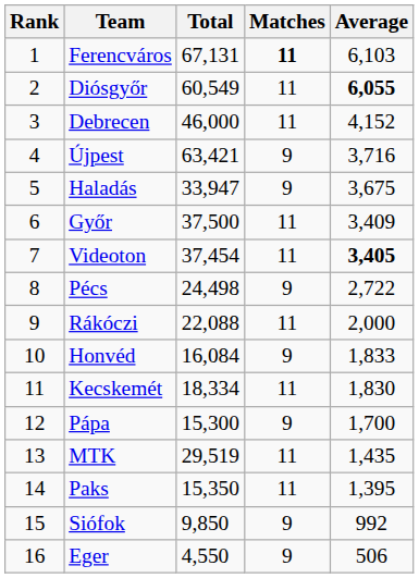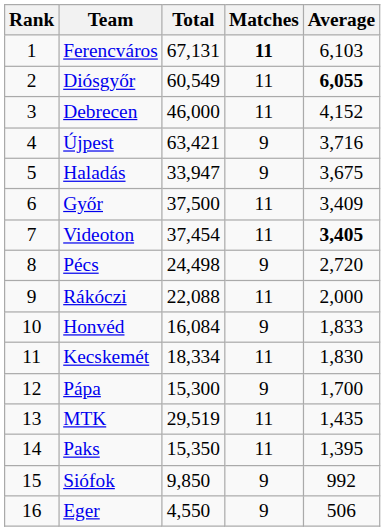 <table class="wikitable" style="text-align:center">
 <tr>
 <th>Rank</th>
 <th>Team</th>
 <th>Total</th>
 <th>Matches</th>
 <th>Average</th>
 </tr>
 <tr>
 <td>1</td>
 <td align="left"><a href='#'>Ferencváros</a></td>
 <td align="left">67,131</td>
 <td><strong>11</strong></td>
 <td>6,103</td>
 </tr>
 <tr>
 <td>2</td>
 <td align="left"><a href='#'>Diósgyőr</a></td>
 <td align="left">60,549</td>
 <td>11</td>
 <td><strong>6,055</strong></td>
 </tr>
 <tr>
 <td>3</td>
 <td align="left"><a href='#'>Debrecen</a></td>
 <td align="left">46,000</td>
 <td>11</td>
 <td>4,152</td>
 </tr>
 <tr>
 <td>4</td>
 <td align="left"><a href='#'>Újpest</a></td>
 <td align="left">63,421</td>
 <td>9</td>
 <td>3,716</td>
 </tr>
 <tr>
 <td>5</td>
 <td align="left"><a href='#'>Haladás</a></td>
 <td align="left">33,947</td>
 <td>9</td>
 <td>3,675</td>
 </tr>
 <tr>
 <td>6</td>
 <td align="left"><a href='#'>Győr</a></td>
 <td align="left">37,500</td>
 <td>11</td>
 <td>3,409</td>
 </tr>
 <tr>
 <td>7</td>
 <td align="left"><a href='#'>Videoton</a></td>
 <td align="left">37,454</td>
 <td>11</td>
 <td><strong>3,405</strong></td>
 </tr>
 <tr>
 <td>8</td>
 <td align="left"><a href='#'>Pécs</a></td>
 <td align="left">24,498</td>
 <td>9</td>
-<td>2,722</td>
+<td>2,720</td>
 </tr>
 <tr>
 <td>9</td>
 <td align="left"><a href='#'>Rákóczi</a></td>
 <td align="left">22,088</td>
 <td>11</td>
 <td>2,000</td>
 </tr>
 <tr>
 <td>10</td>
 <td align="left"><a href='#'>Honvéd</a></td>
 <td align="left">16,084</td>
 <td>9</td>
 <td>1,833</td>
 </tr>
 <tr>
 <td>11</td>
 <td align="left"><a href='#'>Kecskemét</a></td>
 <td align="left">18,334</td>
 <td>11</td>
 <td>1,830</td>
 </tr>
 <tr>
 <td>12</td>
 <td align="left"><a href='#'>Pápa</a></td>
 <td align="left">15,300</td>
 <td>9</td>
 <td>1,700</td>
 </tr>
 <tr>
 <td>13</td>
 <td align="left"><a href='#'>MTK</a></td>
 <td align="left">29,519</td>
 <td>11</td>
 <td>1,435</td>
 </tr>
 <tr>
 <td>14</td>
 <td align="left"><a href='#'>Paks</a></td>
 <td align="left">15,350</td>
 <td>11</td>
 <td>1,395</td>
 </tr>
 <tr>
 <td>15</td>
 <td align="left"><a href='#'>Siófok</a></td>
 <td align="left">9,850</td>
 <td>9</td>
 <td>992</td>
 </tr>
 <tr>
 <td>16</td>
 <td align="left"><a href='#'>Eger</a></td>
 <td align="left">4,550</td>
 <td>9</td>
 <td>506</td>
 </tr>
 </table>
